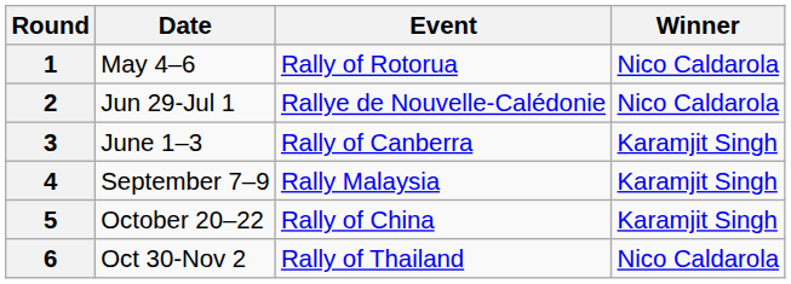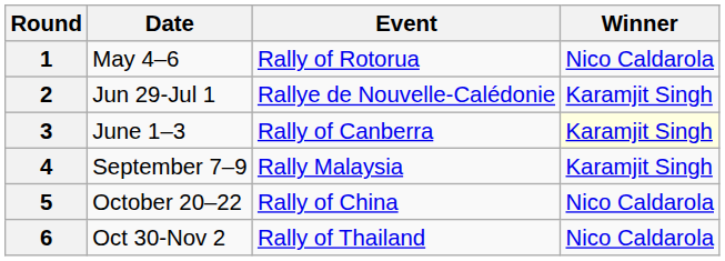 <table class="wikitable" style="font-size: 95%">
 <tr>
 <th>Round</th>
 <th>Date</th>
 <th>Event</th>
 <th>Winner</th>
 </tr>
 <tr>
 <th>1</th>
 <td>May 4–6</td>
 <td> <a href='#'>Rally of Rotorua</a></td>
 <td> <a href='#'>Nico Caldarola</a></td>
 </tr>
 <tr>
 <th>2</th>
 <td>Jun 29-Jul 1</td>
 <td> <a href='#'>Rallye de Nouvelle-Calédonie</a></td>
-<td> <a href='#'>Nico Caldarola</a></td>
+<td> <a href='#'>Karamjit Singh</a></td>
 </tr>
 <tr>
 <th>3</th>
 <td>June 1–3</td>
 <td> <a href='#'>Rally of Canberra</a></td>
-<td> <a href='#'>Karamjit Singh</a></td>
+<td style="background: lightyellow;"> <a href='#'>Karamjit Singh</a></td>
 </tr>
 <tr>
 <th>4</th>
 <td>September 7–9</td>
 <td> <a href='#'>Rally Malaysia</a></td>
 <td> <a href='#'>Karamjit Singh</a></td>
 </tr>
 <tr>
 <th>5</th>
 <td>October 20–22</td>
 <td> <a href='#'>Rally of China</a></td>
-<td> <a href='#'>Karamjit Singh</a></td>
+<td> <a href='#'>Nico Caldarola</a></td>
 </tr>
 <tr>
 <th>6</th>
 <td>Oct 30-Nov 2</td>
 <td> <a href='#'>Rally of Thailand</a></td>
 <td> <a href='#'>Nico Caldarola</a></td>
 </tr>
 </table>
